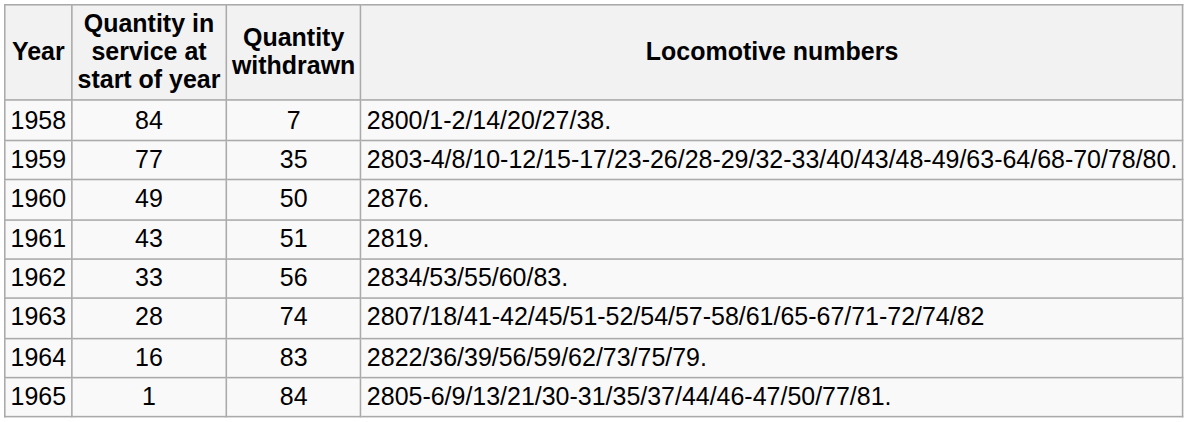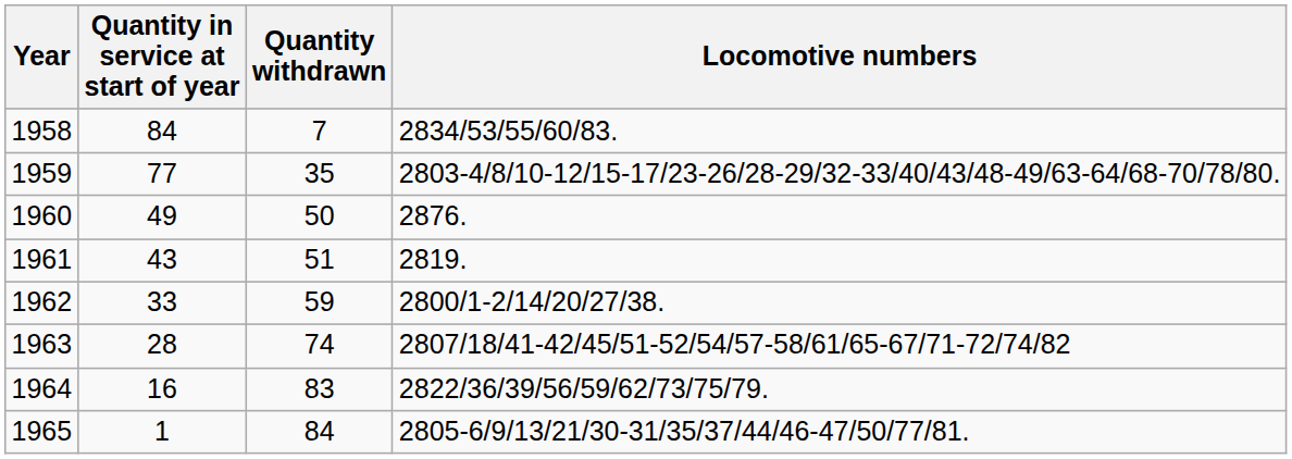 <table class="wikitable" style=text-align:center>
 <tr>
 <th>Year</th>
 <th>Quantity in<br>service at<br>start of year</th>
 <th>Quantity<br>withdrawn</th>
 <th>Locomotive numbers</th>
 </tr>
 <tr>
 <td>1958</td>
 <td>84</td>
 <td>7</td>
-<td align=left>2800/1-2/14/20/27/38.</td>
+<td align=left>2834/53/55/60/83.</td>
 </tr>
 <tr>
 <td>1959</td>
 <td>77</td>
 <td>35</td>
 <td align=left>2803-4/8/10-12/15-17/23-26/28-29/32-33/40/43/48-49/63-64/68-70/78/80.</td>
 </tr>
 <tr>
 <td>1960</td>
 <td>49</td>
 <td>50</td>
 <td align=left>2876.</td>
 </tr>
 <tr>
 <td>1961</td>
 <td>43</td>
 <td>51</td>
 <td align=left>2819.</td>
 </tr>
 <tr>
 <td>1962</td>
 <td>33</td>
-<td>56</td>
-<td align=left>2834/53/55/60/83.</td>
+<td>59</td>
+<td align=left>2800/1-2/14/20/27/38.</td>
 </tr>
 <tr>
 <td>1963</td>
 <td>28</td>
 <td>74</td>
 <td align=left>2807/18/41-42/45/51-52/54/57-58/61/65-67/71-72/74/82</td>
 </tr>
 <tr>
 <td>1964</td>
 <td>16</td>
 <td>83</td>
 <td align=left>2822/36/39/56/59/62/73/75/79.</td>
 </tr>
 <tr>
 <td>1965</td>
 <td>1</td>
 <td>84</td>
 <td align=left>2805-6/9/13/21/30-31/35/37/44/46-47/50/77/81.</td>
 </tr>
 </table>
